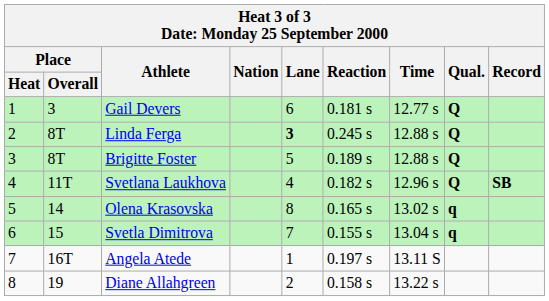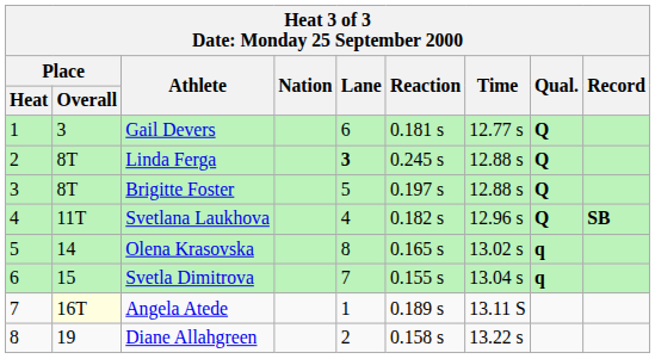 <table class="wikitable sortable">
 <tr>
 <th colspan=9>Heat 3 of 3 <br> Date: Monday 25 September 2000</th>
 </tr>
 <tr>
 <th colspan=2>Place</th>
 <th rowspan=2>Athlete</th>
 <th rowspan=2>Nation</th>
 <th rowspan=2>Lane</th>
 <th rowspan=2>Reaction</th>
 <th rowspan=2>Time</th>
 <th rowspan=2>Qual.</th>
 <th rowspan=2>Record</th>
 </tr>
 <tr>
 <th>Heat</th>
 <th>Overall</th>
 </tr>
 <tr bgcolor = "bbf3bb">
 <td>1</td>
 <td>3</td>
 <td align="left"><a href='#'>Gail Devers</a></td>
 <td align="left"></td>
 <td>6</td>
 <td>0.181 s</td>
 <td>12.77 s</td>
 <td><strong>Q</strong></td>
 <td></td>
 </tr>
 <tr bgcolor = "bbf3bb">
 <td>2</td>
 <td>8T</td>
 <td align="left"><a href='#'>Linda Ferga</a></td>
 <td align="left"></td>
 <td><strong>3</strong></td>
 <td>0.245 s</td>
 <td>12.88 s</td>
 <td><strong>Q</strong></td>
 <td></td>
 </tr>
 <tr bgcolor = "bbf3bb">
 <td>3</td>
 <td>8T</td>
 <td align="left"><a href='#'>Brigitte Foster</a></td>
 <td align="left"></td>
 <td>5</td>
-<td>0.189 s</td>
+<td>0.197 s</td>
 <td>12.88 s</td>
 <td><strong>Q</strong></td>
 <td></td>
 </tr>
 <tr bgcolor = "bbf3bb">
 <td>4</td>
 <td>11T</td>
 <td align="left"><a href='#'>Svetlana Laukhova</a></td>
 <td align="left"></td>
 <td>4</td>
 <td>0.182 s</td>
 <td>12.96 s</td>
 <td><strong>Q</strong></td>
 <td><strong>SB</strong></td>
 </tr>
 <tr bgcolor = "bbf3bb">
 <td>5</td>
 <td>14</td>
 <td align="left"><a href='#'>Olena Krasovska</a></td>
 <td align="left"></td>
 <td>8</td>
 <td>0.165 s</td>
 <td>13.02 s</td>
 <td><strong>q</strong></td>
 <td></td>
 </tr>
 <tr bgcolor = "bbf3bb">
 <td>6</td>
 <td>15</td>
 <td align="left"><a href='#'>Svetla Dimitrova</a></td>
 <td align="left"></td>
 <td>7</td>
 <td>0.155 s</td>
 <td>13.04 s</td>
 <td><strong>q</strong></td>
 <td></td>
 </tr>
 <tr>
 <td>7</td>
-<td>16T</td>
+<td style="background: lightyellow;">16T</td>
 <td align="left"><a href='#'>Angela Atede</a></td>
 <td align="left"></td>
 <td>1</td>
-<td>0.197 s</td>
+<td>0.189 s</td>
 <td>13.11 S</td>
 <td></td>
 <td></td>
 </tr>
 <tr>
 <td>8</td>
 <td>19</td>
 <td align="left"><a href='#'>Diane Allahgreen</a></td>
 <td align="left"></td>
 <td>2</td>
 <td>0.158 s</td>
 <td>13.22 s</td>
 <td></td>
 <td></td>
 </tr>
 </table>
